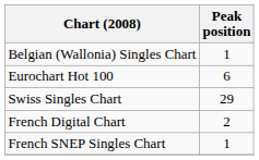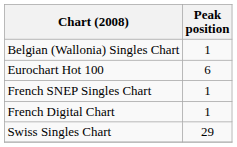 <table class="wikitable sortable">
 <tr>
 <th>Chart (2008)</th>
 <th>Peak <br> position</th>
 </tr>
 <tr>
 <td>Belgian (Wallonia) Singles Chart</td>
 <td align="center">1</td>
 </tr>
 <tr>
 <td>Eurochart Hot 100</td>
 <td align="center">6</td>
 </tr>
 <tr>
+<td>French SNEP Singles Chart</td>
+<td align="center">1</td>
+</tr>
+<tr>
+<td>French Digital Chart</td>
+<td align="center">1</td>
+</tr>
+<tr>
 <td>Swiss Singles Chart</td>
 <td align="center">29</td>
 </tr>
 <tr>
-<td>French Digital Chart</td>
-<td align="center">2</td>
-</tr>
-<tr>
-<td>French SNEP Singles Chart</td>
-<td align="center">1</td>
-</tr>
-<tr>
 </tr>
 </table>
